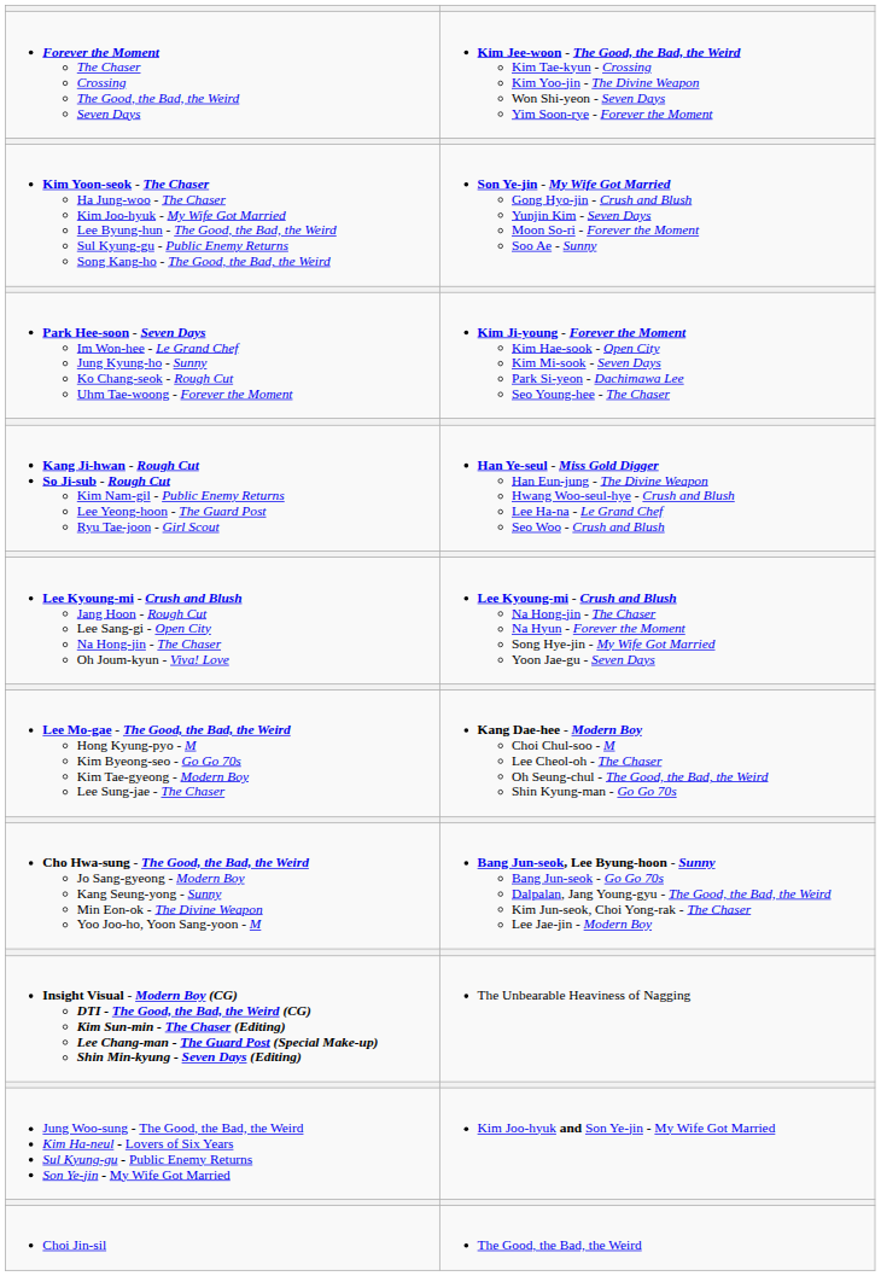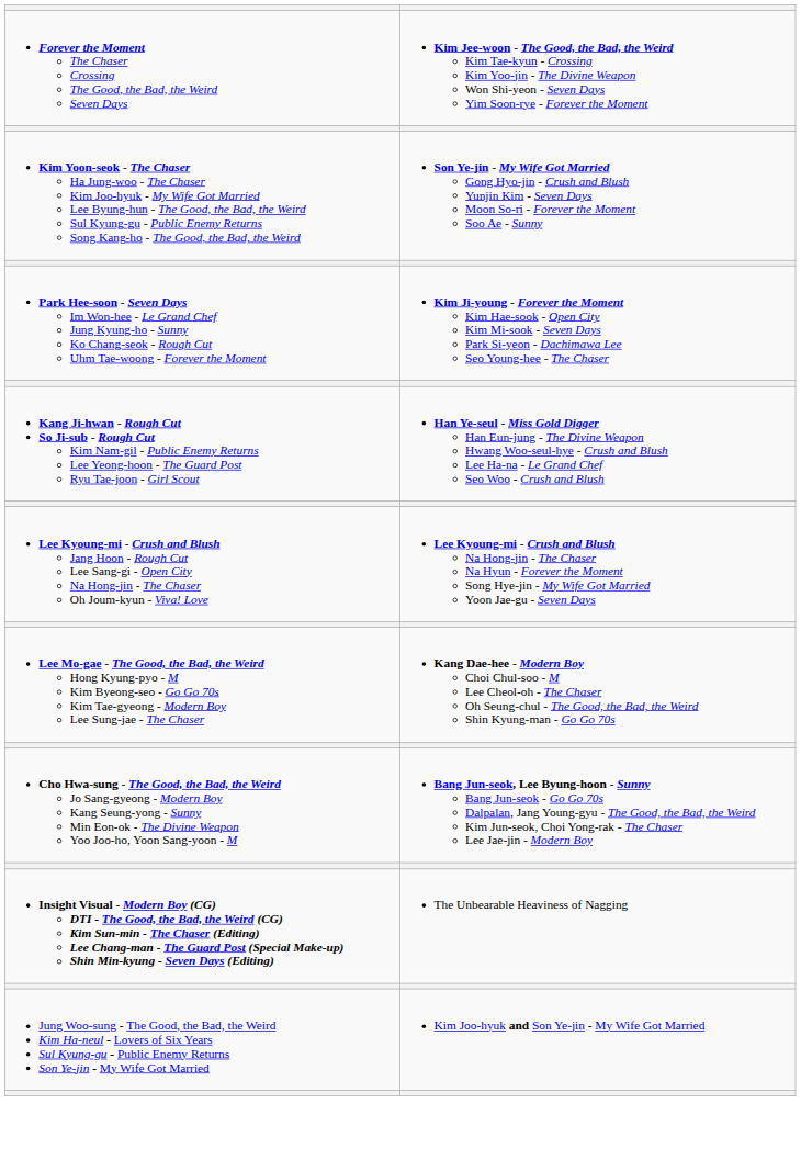 <table class=wikitable>
 <tr>
 <th style="width:500px;"></th>
 <th style="width:500px;"></th>
 </tr>
 <tr>
 <td valign="top"><br><ul><li><strong><em><a href='#'>Forever the Moment</a></em></strong><ul><li><em><a href='#'>The Chaser</a></em></li><li><em><a href='#'>Crossing</a></em></li><li><em><a href='#'>The Good, the Bad, the Weird</a></em></li><li><em><a href='#'>Seven Days</a></em></li></ul></li></ul></td>
 <td valign="top"><br><ul><li><strong><a href='#'>Kim Jee-woon</a></strong> - <strong><em><a href='#'>The Good, the Bad, the Weird</a></em></strong><ul><li><a href='#'>Kim Tae-kyun</a> - <em><a href='#'>Crossing</a></em></li><li><a href='#'>Kim Yoo-jin</a> - <em><a href='#'>The Divine Weapon</a></em></li><li>Won Shi-yeon - <em><a href='#'>Seven Days</a></em></li><li><a href='#'>Yim Soon-rye</a> - <em><a href='#'>Forever the Moment</a></em></li></ul></li></ul></td>
 </tr>
 <tr>
 <th></th>
 <th></th>
 </tr>
 <tr>
 <td valign="top"><br><ul><li><strong><a href='#'>Kim Yoon-seok</a></strong> - <strong><em><a href='#'>The Chaser</a></em></strong><ul><li><a href='#'>Ha Jung-woo</a> - <em><a href='#'>The Chaser</a></em></li><li><a href='#'>Kim Joo-hyuk</a> - <em><a href='#'>My Wife Got Married</a></em></li><li><a href='#'>Lee Byung-hun</a> - <em><a href='#'>The Good, the Bad, the Weird</a></em></li><li><a href='#'>Sul Kyung-gu</a> - <em><a href='#'>Public Enemy Returns</a></em></li><li><a href='#'>Song Kang-ho</a> - <em><a href='#'>The Good, the Bad, the Weird</a></em></li></ul></li></ul></td>
 <td valign="top"><br><ul><li><strong><a href='#'>Son Ye-jin</a></strong> - <strong><em><a href='#'>My Wife Got Married</a></em></strong><ul><li><a href='#'>Gong Hyo-jin</a> - <em><a href='#'>Crush and Blush</a></em></li><li><a href='#'>Yunjin Kim</a> - <em><a href='#'>Seven Days</a></em></li><li><a href='#'>Moon So-ri</a> - <em><a href='#'>Forever the Moment</a></em></li><li><a href='#'>Soo Ae</a> - <em><a href='#'>Sunny</a></em></li></ul></li></ul></td>
 </tr>
 <tr>
 <th></th>
 <th></th>
 </tr>
 <tr>
 <td valign="top"><br><ul><li><strong><a href='#'>Park Hee-soon</a></strong> - <strong><em><a href='#'>Seven Days</a></em></strong><ul><li><a href='#'>Im Won-hee</a> - <em><a href='#'>Le Grand Chef</a></em></li><li><a href='#'>Jung Kyung-ho</a> - <em><a href='#'>Sunny</a></em></li><li><a href='#'>Ko Chang-seok</a> - <em><a href='#'>Rough Cut</a></em></li><li><a href='#'>Uhm Tae-woong</a> - <em><a href='#'>Forever the Moment</a></em></li></ul></li></ul></td>
 <td valign="top"><br><ul><li><strong><a href='#'>Kim Ji-young</a></strong> - <strong><em><a href='#'>Forever the Moment</a></em></strong><ul><li><a href='#'>Kim Hae-sook</a> - <em><a href='#'>Open City</a></em></li><li><a href='#'>Kim Mi-sook</a> - <em><a href='#'>Seven Days</a></em></li><li><a href='#'>Park Si-yeon</a> - <em><a href='#'>Dachimawa Lee</a></em></li><li><a href='#'>Seo Young-hee</a> - <em><a href='#'>The Chaser</a></em></li></ul></li></ul></td>
 </tr>
 <tr>
 <th></th>
 <th></th>
 </tr>
 <tr>
 <td valign="top"><br><ul><li><strong><a href='#'>Kang Ji-hwan</a></strong> - <strong><em><a href='#'>Rough Cut</a></em></strong></li><li><strong><a href='#'>So Ji-sub</a></strong> - <strong><em><a href='#'>Rough Cut</a></em></strong><ul><li><a href='#'>Kim Nam-gil</a> - <em><a href='#'>Public Enemy Returns</a></em></li><li><a href='#'>Lee Yeong-hoon</a> - <em><a href='#'>The Guard Post</a></em></li><li><a href='#'>Ryu Tae-joon</a> - <em><a href='#'>Girl Scout</a></em></li></ul></li></ul></td>
 <td valign="top"><br><ul><li><strong><a href='#'>Han Ye-seul</a></strong> - <strong><em><a href='#'>Miss Gold Digger</a></em></strong><ul><li><a href='#'>Han Eun-jung</a> - <em><a href='#'>The Divine Weapon</a></em></li><li><a href='#'>Hwang Woo-seul-hye</a> - <em><a href='#'>Crush and Blush</a></em></li><li><a href='#'>Lee Ha-na</a> - <em><a href='#'>Le Grand Chef</a></em></li><li><a href='#'>Seo Woo</a> - <em><a href='#'>Crush and Blush</a></em></li></ul></li></ul></td>
 </tr>
 <tr>
 <th></th>
 <th></th>
 </tr>
 <tr>
 <td valign="top"><br><ul><li><strong><a href='#'>Lee Kyoung-mi</a></strong>  - <strong><em><a href='#'>Crush and Blush</a></em></strong><ul><li><a href='#'>Jang Hoon</a> - <em><a href='#'>Rough Cut</a></em></li><li>Lee Sang-gi - <em><a href='#'>Open City</a></em></li><li><a href='#'>Na Hong-jin</a>  - <em><a href='#'>The Chaser</a></em></li><li>Oh Joum-kyun - <em><a href='#'>Viva! Love</a></em></li></ul></li></ul></td>
 <td valign="top"><br><ul><li><strong><a href='#'>Lee Kyoung-mi</a></strong> - <strong><em><a href='#'>Crush and Blush</a></em></strong><ul><li><a href='#'>Na Hong-jin</a> - <em><a href='#'>The Chaser</a></em></li><li><a href='#'>Na Hyun</a> - <em><a href='#'>Forever the Moment</a></em></li><li>Song Hye-jin - <em><a href='#'>My Wife Got Married</a></em></li><li>Yoon Jae-gu - <em><a href='#'>Seven Days</a></em></li></ul></li></ul></td>
 </tr>
 <tr>
 <th></th>
 <th></th>
 </tr>
 <tr>
 <td valign="top"><br><ul><li><strong><a href='#'>Lee Mo-gae</a></strong> - <strong><em><a href='#'>The Good, the Bad, the Weird</a></em></strong><ul><li>Hong Kyung-pyo - <em><a href='#'>M</a></em></li><li>Kim Byeong-seo - <em><a href='#'>Go Go 70s</a></em></li><li>Kim Tae-gyeong - <em><a href='#'>Modern Boy</a></em></li><li>Lee Sung-jae - <em><a href='#'>The Chaser</a></em></li></ul></li></ul></td>
 <td valign="top"><br><ul><li><strong>Kang Dae-hee</strong> - <strong><em><a href='#'>Modern Boy</a></em></strong><ul><li>Choi Chul-soo - <em><a href='#'>M</a></em></li><li>Lee Cheol-oh - <em><a href='#'>The Chaser</a></em></li><li>Oh Seung-chul  - <em><a href='#'>The Good, the Bad, the Weird</a></em></li><li>Shin Kyung-man - <em><a href='#'>Go Go 70s</a></em></li></ul></li></ul></td>
 </tr>
 <tr>
 <th></th>
 <th></th>
 </tr>
 <tr>
 <td valign="top"><br><ul><li><strong>Cho Hwa-sung</strong> - <strong><em><a href='#'>The Good, the Bad, the Weird</a></em></strong><ul><li>Jo Sang-gyeong - <em><a href='#'>Modern Boy</a></em></li><li>Kang Seung-yong - <em><a href='#'>Sunny</a></em></li><li>Min Eon-ok - <em><a href='#'>The Divine Weapon</a></em></li><li>Yoo Joo-ho, Yoon Sang-yoon - <em><a href='#'>M</a></em></li></ul></li></ul></td>
 <td valign="top"><br><ul><li><strong><a href='#'>Bang Jun-seok</a>, Lee Byung-hoon</strong> - <strong><em><a href='#'>Sunny</a></em></strong><ul><li><a href='#'>Bang Jun-seok</a> - <em><a href='#'>Go Go 70s</a></em></li><li><a href='#'>Dalpalan</a>, Jang Young-gyu - <em><a href='#'>The Good, the Bad, the Weird</a></em></li><li>Kim Jun-seok, Choi Yong-rak - <em><a href='#'>The Chaser</a></em></li><li>Lee Jae-jin - <em><a href='#'>Modern Boy</a></em></li></ul></li></ul></td>
 </tr>
 <tr>
 <th></th>
 <th></th>
 </tr>
 <tr>
 <td valign="top"><br><ul><li><strong>Insight Visual</strong> - <strong><em><a href='#'>Modern Boy</a><em> (CG)<strong><ul><li>DTI - </em><a href='#'>The Good, the Bad, the Weird</a><em> (CG)</li><li>Kim Sun-min - </em><a href='#'>The Chaser</a><em> (Editing)</li><li>Lee Chang-man - </em><a href='#'>The Guard Post</a><em> (Special Make-up)</li><li>Shin Min-kyung - </em><a href='#'>Seven Days</a><em> (Editing)</li></ul></li></ul></td>
 <td valign="top"><br><ul><li></em></strong>The Unbearable Heaviness of Nagging<strong><em></li></ul></td>
 </tr>
 <tr>
 <th></th>
 <th></th>
 </tr>
 <tr>
 <td valign="top"><br><ul><li></strong><a href='#'>Jung Woo-sung</a><strong> - </em></strong><a href='#'>The Good, the Bad, the Weird</a><strong><em></li><li></strong><a href='#'>Kim Ha-neul</a><strong> - </em></strong><a href='#'>Lovers of Six Years</a><strong><em></li><li></strong><a href='#'>Sul Kyung-gu</a><strong> - </em></strong><a href='#'>Public Enemy Returns</a><strong><em></li><li></strong><a href='#'>Son Ye-jin</a><strong> - </em></strong><a href='#'>My Wife Got Married</a><strong><em></li></ul></td>
 <td valign="top"><br><ul><li></strong><a href='#'>Kim Joo-hyuk</a><strong> and </strong><a href='#'>Son Ye-jin</a><strong> - </em></strong><a href='#'>My Wife Got Married</a><strong><em></li></ul></td>
 </tr>
 <tr>
 <th></th>
 <th></th>
 </tr>
-<tr>
-<td valign="top"><br><ul><li></strong><a href='#'>Choi Jin-sil</a><strong></li></ul></td>
-<td valign="top"><br><ul><li></em></strong><a href='#'>The Good, the Bad, the Weird</a><strong><em></li></ul></td>
-</tr>
 </table>
